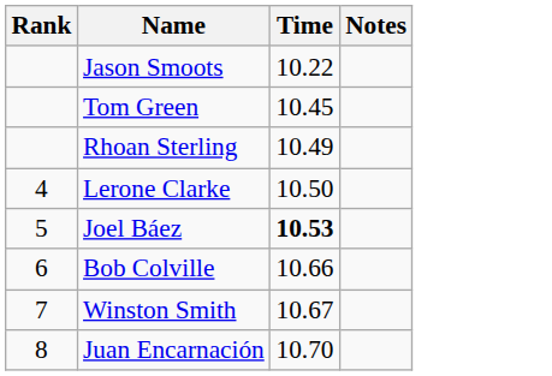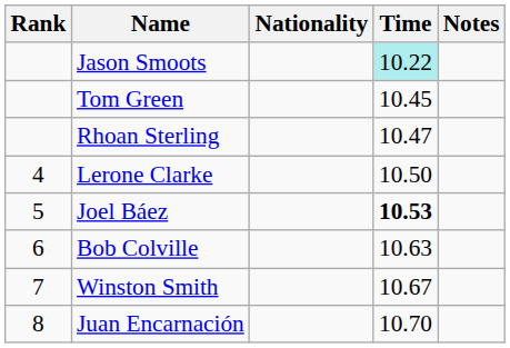 <table class="wikitable sortable" style="text-align:center">
 <tr>
 <th>Rank</th>
 <th>Name</th>
+<th>Nationality</th>
 <th>Time</th>
 <th>Notes</th>
 </tr>
 <tr>
 <td align=center></td>
 <td align=left><a href='#'>Jason Smoots</a></td>
-<td>10.22</td>
+<td align=left></td>
+<td style="background: paleturquoise;">10.22</td>
 <td></td>
 </tr>
 <tr>
 <td align=center></td>
 <td align=left><a href='#'>Tom Green</a></td>
+<td align=left></td>
 <td>10.45</td>
 <td></td>
 </tr>
 <tr>
 <td align=center></td>
 <td align=left><a href='#'>Rhoan Sterling</a></td>
-<td>10.49</td>
+<td align=left></td>
+<td>10.47</td>
 <td></td>
 </tr>
 <tr>
 <td align=center>4</td>
 <td align=left><a href='#'>Lerone Clarke</a></td>
+<td align=left></td>
 <td>10.50</td>
 <td></td>
 </tr>
 <tr>
 <td align=center>5</td>
 <td align=left><a href='#'>Joel Báez</a></td>
+<td align=left></td>
 <td><strong>10.53</strong></td>
 <td></td>
 </tr>
 <tr>
 <td align=center>6</td>
 <td align=left><a href='#'>Bob Colville</a></td>
-<td>10.66</td>
+<td align=left></td>
+<td>10.63</td>
 <td></td>
 </tr>
 <tr>
 <td align=center>7</td>
 <td align=left><a href='#'>Winston Smith</a></td>
+<td align=left></td>
 <td>10.67</td>
 <td></td>
 </tr>
 <tr>
 <td align=center>8</td>
 <td align=left><a href='#'>Juan Encarnación</a></td>
+<td align=left></td>
 <td>10.70</td>
 <td></td>
 </tr>
 </table>
